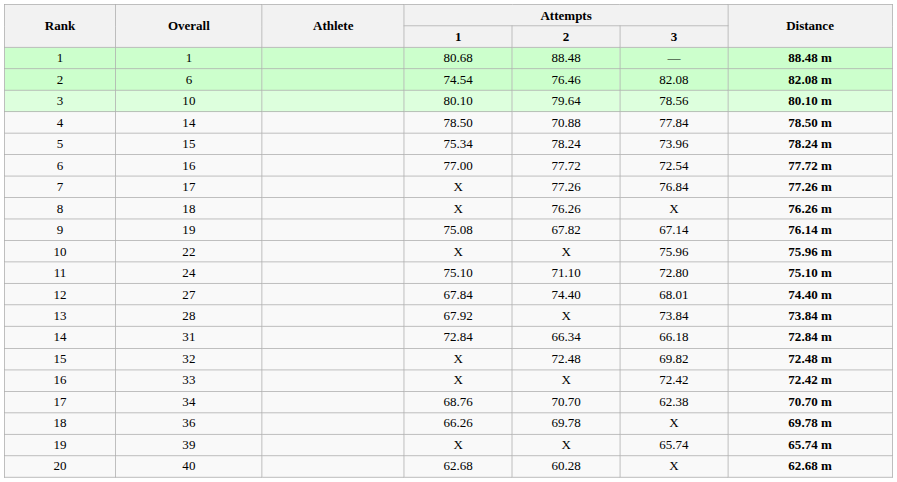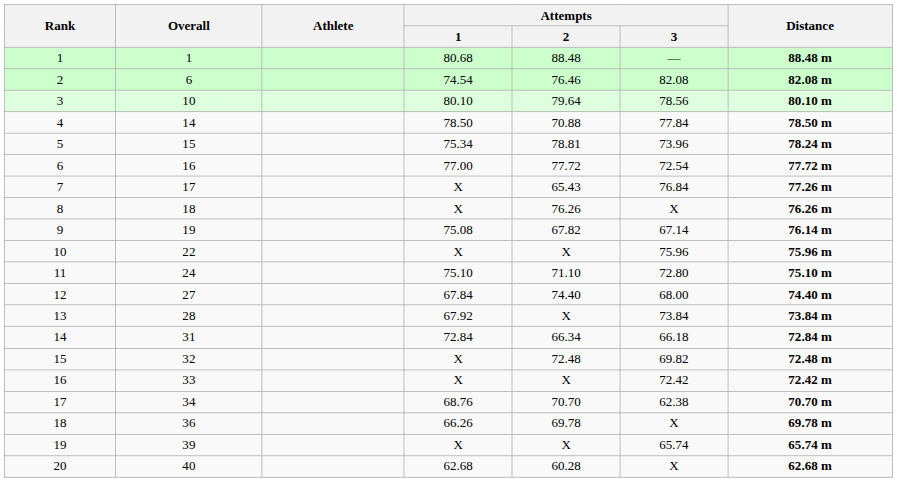 <table class="wikitable" style=" text-align:center; font-size:110%;" width="95%">
 <tr>
 <th rowspan="2">Rank</th>
 <th rowspan="2">Overall</th>
 <th rowspan="2">Athlete</th>
 <th colspan="3">Attempts</th>
 <th rowspan="2">Distance</th>
 </tr>
 <tr>
 <th>1</th>
 <th>2</th>
 <th>3</th>
 </tr>
 <tr style="background:#ccffcc;">
 <td>1</td>
 <td>1</td>
 <td align=left></td>
 <td>80.68</td>
 <td>88.48</td>
 <td>—</td>
 <td><strong>88.48 m</strong></td>
 </tr>
 <tr style="background:#ccffcc;">
 <td>2</td>
 <td>6</td>
 <td align=left></td>
 <td>74.54</td>
 <td>76.46</td>
 <td>82.08</td>
 <td><strong>82.08 m</strong></td>
 </tr>
 <tr style="background:#ddffdd;">
 <td>3</td>
 <td>10</td>
 <td align=left></td>
 <td>80.10</td>
 <td>79.64</td>
 <td>78.56</td>
 <td><strong>80.10 m</strong></td>
 </tr>
 <tr>
 <td>4</td>
 <td>14</td>
 <td align=left></td>
 <td>78.50</td>
 <td>70.88</td>
 <td>77.84</td>
 <td><strong>78.50 m</strong></td>
 </tr>
 <tr>
 <td>5</td>
 <td>15</td>
 <td align=left></td>
 <td>75.34</td>
-<td>78.24</td>
+<td>78.81</td>
 <td>73.96</td>
 <td><strong>78.24 m</strong></td>
 </tr>
 <tr>
 <td>6</td>
 <td>16</td>
 <td align=left></td>
 <td>77.00</td>
 <td>77.72</td>
 <td>72.54</td>
 <td><strong>77.72 m</strong></td>
 </tr>
 <tr>
 <td>7</td>
 <td>17</td>
 <td align=left></td>
 <td>X</td>
-<td>77.26</td>
+<td>65.43</td>
 <td>76.84</td>
 <td><strong>77.26 m</strong></td>
 </tr>
 <tr>
 <td>8</td>
 <td>18</td>
 <td align=left></td>
 <td>X</td>
 <td>76.26</td>
 <td>X</td>
 <td><strong>76.26 m</strong></td>
 </tr>
 <tr>
 <td>9</td>
 <td>19</td>
 <td align=left></td>
 <td>75.08</td>
 <td>67.82</td>
 <td>67.14</td>
 <td><strong>76.14 m</strong></td>
 </tr>
 <tr>
 <td>10</td>
 <td>22</td>
 <td align=left></td>
 <td>X</td>
 <td>X</td>
 <td>75.96</td>
 <td><strong>75.96 m</strong></td>
 </tr>
 <tr>
 <td>11</td>
 <td>24</td>
 <td align=left></td>
 <td>75.10</td>
 <td>71.10</td>
 <td>72.80</td>
 <td><strong>75.10 m</strong></td>
 </tr>
 <tr>
 <td>12</td>
 <td>27</td>
 <td align=left></td>
 <td>67.84</td>
 <td>74.40</td>
-<td>68.01</td>
+<td>68.00</td>
 <td><strong>74.40 m</strong></td>
 </tr>
 <tr>
 <td>13</td>
 <td>28</td>
 <td align=left></td>
 <td>67.92</td>
 <td>X</td>
 <td>73.84</td>
 <td><strong>73.84 m</strong></td>
 </tr>
 <tr>
 <td>14</td>
 <td>31</td>
 <td align=left></td>
 <td>72.84</td>
 <td>66.34</td>
 <td>66.18</td>
 <td><strong>72.84 m</strong></td>
 </tr>
 <tr>
 <td>15</td>
 <td>32</td>
 <td align=left></td>
 <td>X</td>
 <td>72.48</td>
 <td>69.82</td>
 <td><strong>72.48 m</strong></td>
 </tr>
 <tr>
 <td>16</td>
 <td>33</td>
 <td align=left></td>
 <td>X</td>
 <td>X</td>
 <td>72.42</td>
 <td><strong>72.42 m</strong></td>
 </tr>
 <tr>
 <td>17</td>
 <td>34</td>
 <td align=left></td>
 <td>68.76</td>
 <td>70.70</td>
 <td>62.38</td>
 <td><strong>70.70 m</strong></td>
 </tr>
 <tr>
 <td>18</td>
 <td>36</td>
 <td align=left></td>
 <td>66.26</td>
 <td>69.78</td>
 <td>X</td>
 <td><strong>69.78 m</strong></td>
 </tr>
 <tr>
 <td>19</td>
 <td>39</td>
 <td align=left></td>
 <td>X</td>
 <td>X</td>
 <td>65.74</td>
 <td><strong>65.74 m</strong></td>
 </tr>
 <tr>
 <td>20</td>
 <td>40</td>
 <td align=left></td>
 <td>62.68</td>
 <td>60.28</td>
 <td>X</td>
 <td><strong>62.68 m</strong></td>
 </tr>
 </table>
